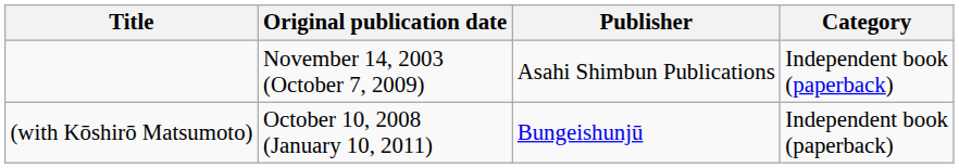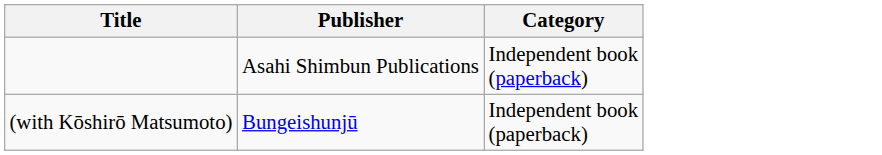 <table class="wikitable sortable">
 <tr>
 <th>Title</th>
-<th>Original publication date</th>
 <th>Publisher</th>
 <th>Category</th>
 </tr>
 <tr>
 <td></td>
-<td>November 14, 2003<br>(October 7, 2009)</td>
 <td>Asahi Shimbun Publications</td>
 <td>Independent book<br>(<a href='#'>paperback</a>)</td>
 </tr>
 <tr>
 <td> (with Kōshirō Matsumoto)</td>
-<td>October 10, 2008<br>(January 10, 2011)</td>
 <td><a href='#'>Bungeishunjū</a></td>
 <td>Independent book<br>(paperback)</td>
 </tr>
 </table>
